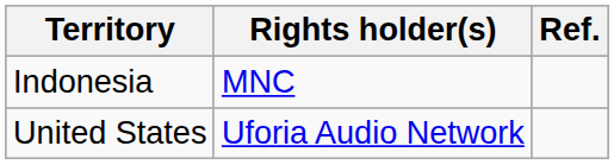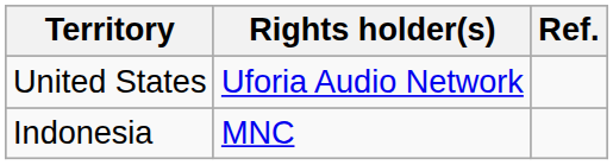 <table class="wikitable">
 <tr>
 <th>Territory</th>
 <th>Rights holder(s)</th>
 <th>Ref.</th>
 </tr>
 <tr>
+<td>United States</td>
+<td><a href='#'>Uforia Audio Network</a></td>
+<td></td>
+</tr>
+<tr>
 <td>Indonesia</td>
 <td><a href='#'>MNC</a></td>
 <td></td>
 </tr>
-<tr>
-<td>United States</td>
-<td><a href='#'>Uforia Audio Network</a></td>
-<td></td>
-</tr>
 </table>
